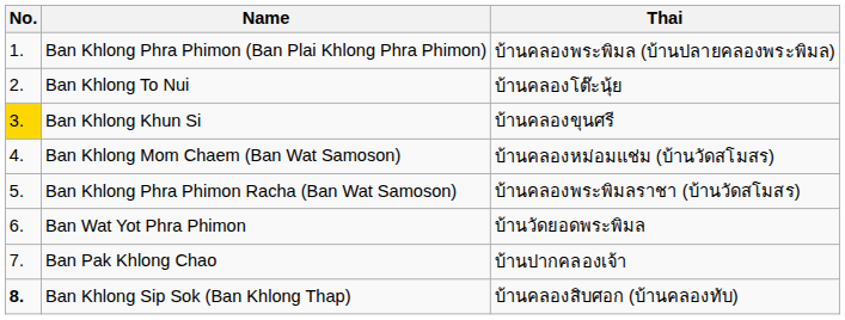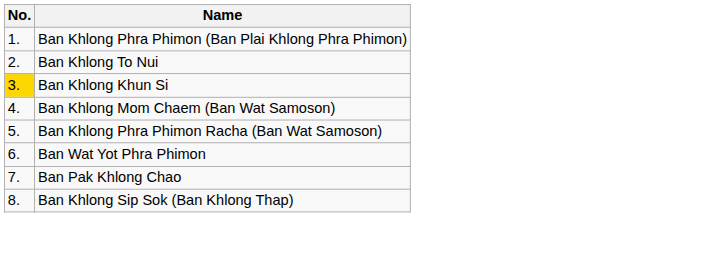 <table class="wikitable sortable">
 <tr>
 <th>No.</th>
 <th>Name</th>
-<th>Thai</th>
 </tr>
 <tr>
 <td>1.</td>
 <td>Ban Khlong Phra Phimon (Ban Plai Khlong Phra Phimon)</td>
-<td>บ้านคลองพระพิมล (บ้านปลายคลองพระพิมล)</td>
 </tr>
 <tr>
 <td>2.</td>
 <td>Ban Khlong To Nui</td>
-<td>บ้านคลองโต๊ะนุ้ย</td>
 </tr>
 <tr>
 <td style="background: gold;">3.</td>
 <td>Ban Khlong Khun Si</td>
-<td>บ้านคลองขุนศรี</td>
 </tr>
 <tr>
 <td>4.</td>
 <td>Ban Khlong Mom Chaem (Ban Wat Samoson)</td>
-<td>บ้านคลองหม่อมแช่ม (บ้านวัดสโมสร)</td>
 </tr>
 <tr>
 <td>5.</td>
 <td>Ban Khlong Phra Phimon Racha (Ban Wat Samoson)</td>
-<td>บ้านคลองพระพิมลราชา (บ้านวัดสโมสร)</td>
 </tr>
 <tr>
 <td>6.</td>
 <td>Ban Wat Yot Phra Phimon</td>
-<td>บ้านวัดยอดพระพิมล</td>
 </tr>
 <tr>
 <td>7.</td>
 <td>Ban Pak Khlong Chao</td>
-<td>บ้านปากคลองเจ้า</td>
 </tr>
 <tr>
-<td><strong>8.</strong></td>
+<td>8.</td>
 <td>Ban Khlong Sip Sok (Ban Khlong Thap)</td>
-<td>บ้านคลองสิบศอก (บ้านคลองทับ)</td>
 </tr>
 </table>
